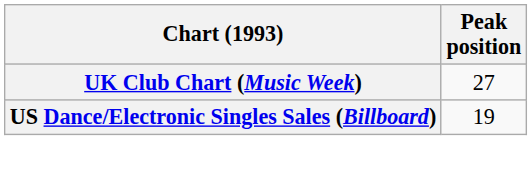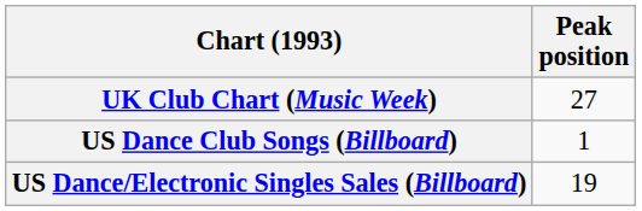 <table class="wikitable sortable plainrowheaders">
 <tr>
 <th scope="col">Chart (1993)</th>
 <th scope="col">Peak<br>position</th>
 </tr>
 <tr>
 <th scope="row"><a href='#'>UK Club Chart</a> (<em><a href='#'>Music Week</a></em>)</th>
 <td align="center">27</td>
 </tr>
 <tr>
+<th scope="row">US <a href='#'>Dance Club Songs</a> (<em><a href='#'>Billboard</a></em>)</th>
+<td align="center">1</td>
+</tr>
+<tr>
 <th scope="row">US <a href='#'>Dance/Electronic Singles Sales</a> (<em><a href='#'>Billboard</a></em>)</th>
 <td align="center">19</td>
 </tr>
 </table>
